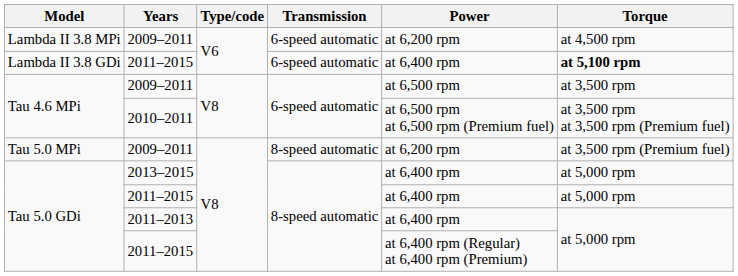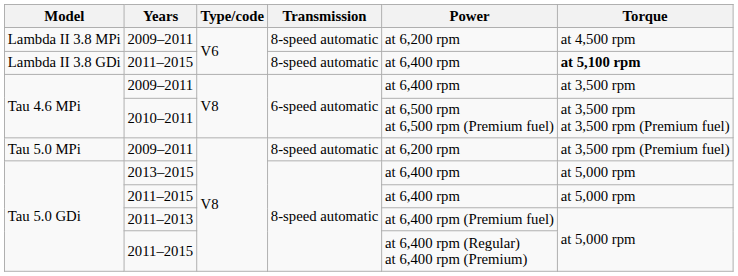 <table class="wikitable sortable collapsible">
 <tr>
 <th>Model</th>
 <th>Years</th>
 <th>Type/code</th>
 <th>Transmission</th>
 <th>Power</th>
 <th>Torque</th>
 </tr>
 <tr>
 <td>Lambda II 3.8 MPi</td>
 <td>2009–2011</td>
 <td rowspan=2> V6</td>
-<td>6-speed automatic</td>
+<td>8-speed automatic</td>
 <td> at 6,200 rpm</td>
 <td> at 4,500 rpm</td>
 </tr>
 <tr>
 <td>Lambda II 3.8 GDi</td>
 <td>2011–2015</td>
-<td>6-speed automatic</td>
+<td>8-speed automatic</td>
 <td> at 6,400 rpm</td>
 <td><strong> at 5,100 rpm</strong></td>
 </tr>
 <tr>
 <td rowspan=2>Tau 4.6 MPi</td>
 <td>2009–2011</td>
 <td rowspan=2> V8</td>
 <td rowspan=2>6-speed automatic</td>
-<td> at 6,500 rpm</td>
+<td> at 6,400 rpm</td>
 <td> at 3,500 rpm</td>
 </tr>
 <tr>
 <td>2010–2011</td>
 <td> at 6,500 rpm<br> at 6,500 rpm (Premium fuel)</td>
 <td> at 3,500 rpm<br> at 3,500 rpm (Premium fuel)</td>
 </tr>
 <tr>
 <td>Tau 5.0 MPi</td>
 <td>2009–2011</td>
 <td rowspan=5> V8</td>
 <td>8-speed automatic</td>
 <td> at 6,200 rpm</td>
 <td> at 3,500 rpm (Premium fuel)</td>
 </tr>
 <tr>
 <td rowspan=4>Tau 5.0 GDi</td>
 <td>2013–2015</td>
 <td rowspan=4>8-speed automatic</td>
 <td> at 6,400 rpm</td>
 <td> at 5,000 rpm</td>
 </tr>
 <tr>
 <td>2011–2015</td>
 <td> at 6,400 rpm</td>
 <td> at 5,000 rpm</td>
 </tr>
 <tr>
 <td>2011–2013</td>
-<td> at 6,400 rpm</td>
+<td> at 6,400 rpm (Premium fuel)</td>
 <td rowspan=2> at 5,000 rpm</td>
 </tr>
 <tr>
 <td>2011–2015</td>
 <td> at 6,400 rpm (Regular)<br> at 6,400 rpm (Premium)</td>
 </tr>
 </table>
